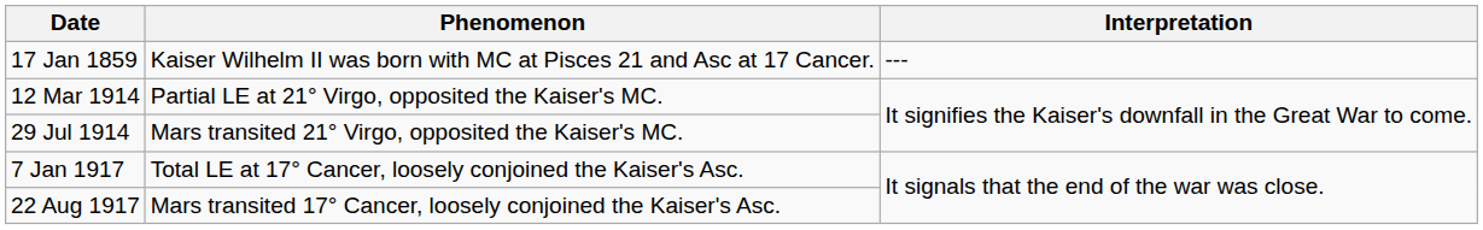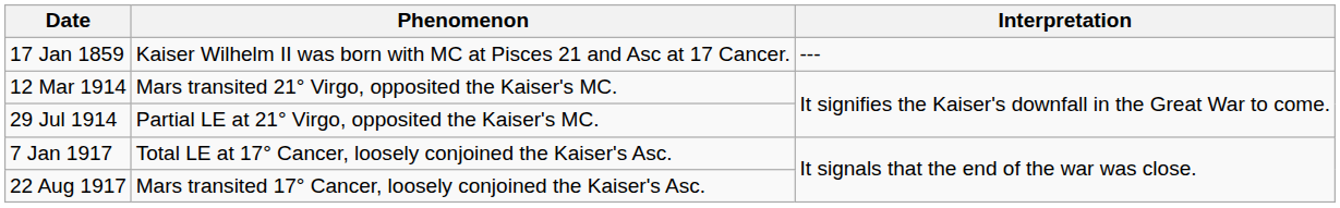 <table class="wikitable">
 <tr>
 <th>Date</th>
 <th>Phenomenon</th>
 <th>Interpretation</th>
 </tr>
 <tr>
 <td>17 Jan 1859</td>
 <td>Kaiser Wilhelm II was born with MC at Pisces 21 and Asc at 17 Cancer.</td>
 <td>---</td>
 </tr>
 <tr>
 <td>12 Mar 1914</td>
-<td>Partial LE at 21° Virgo, opposited the Kaiser's MC.</td>
+<td>Mars transited 21° Virgo, opposited the Kaiser's MC.</td>
 <td rowspan="2">It signifies the Kaiser's downfall in the Great War to come.</td>
 </tr>
 <tr>
 <td>29 Jul 1914</td>
-<td>Mars transited 21° Virgo, opposited the Kaiser's MC.</td>
+<td>Partial LE at 21° Virgo, opposited the Kaiser's MC.</td>
 </tr>
 <tr>
 <td>7 Jan 1917</td>
 <td>Total LE at 17° Cancer, loosely conjoined the Kaiser's Asc.</td>
 <td rowspan="2">It signals that the end of the war was close.</td>
 </tr>
 <tr>
 <td>22 Aug 1917</td>
 <td>Mars transited 17° Cancer, loosely conjoined the Kaiser's Asc.</td>
 </tr>
 </table>
